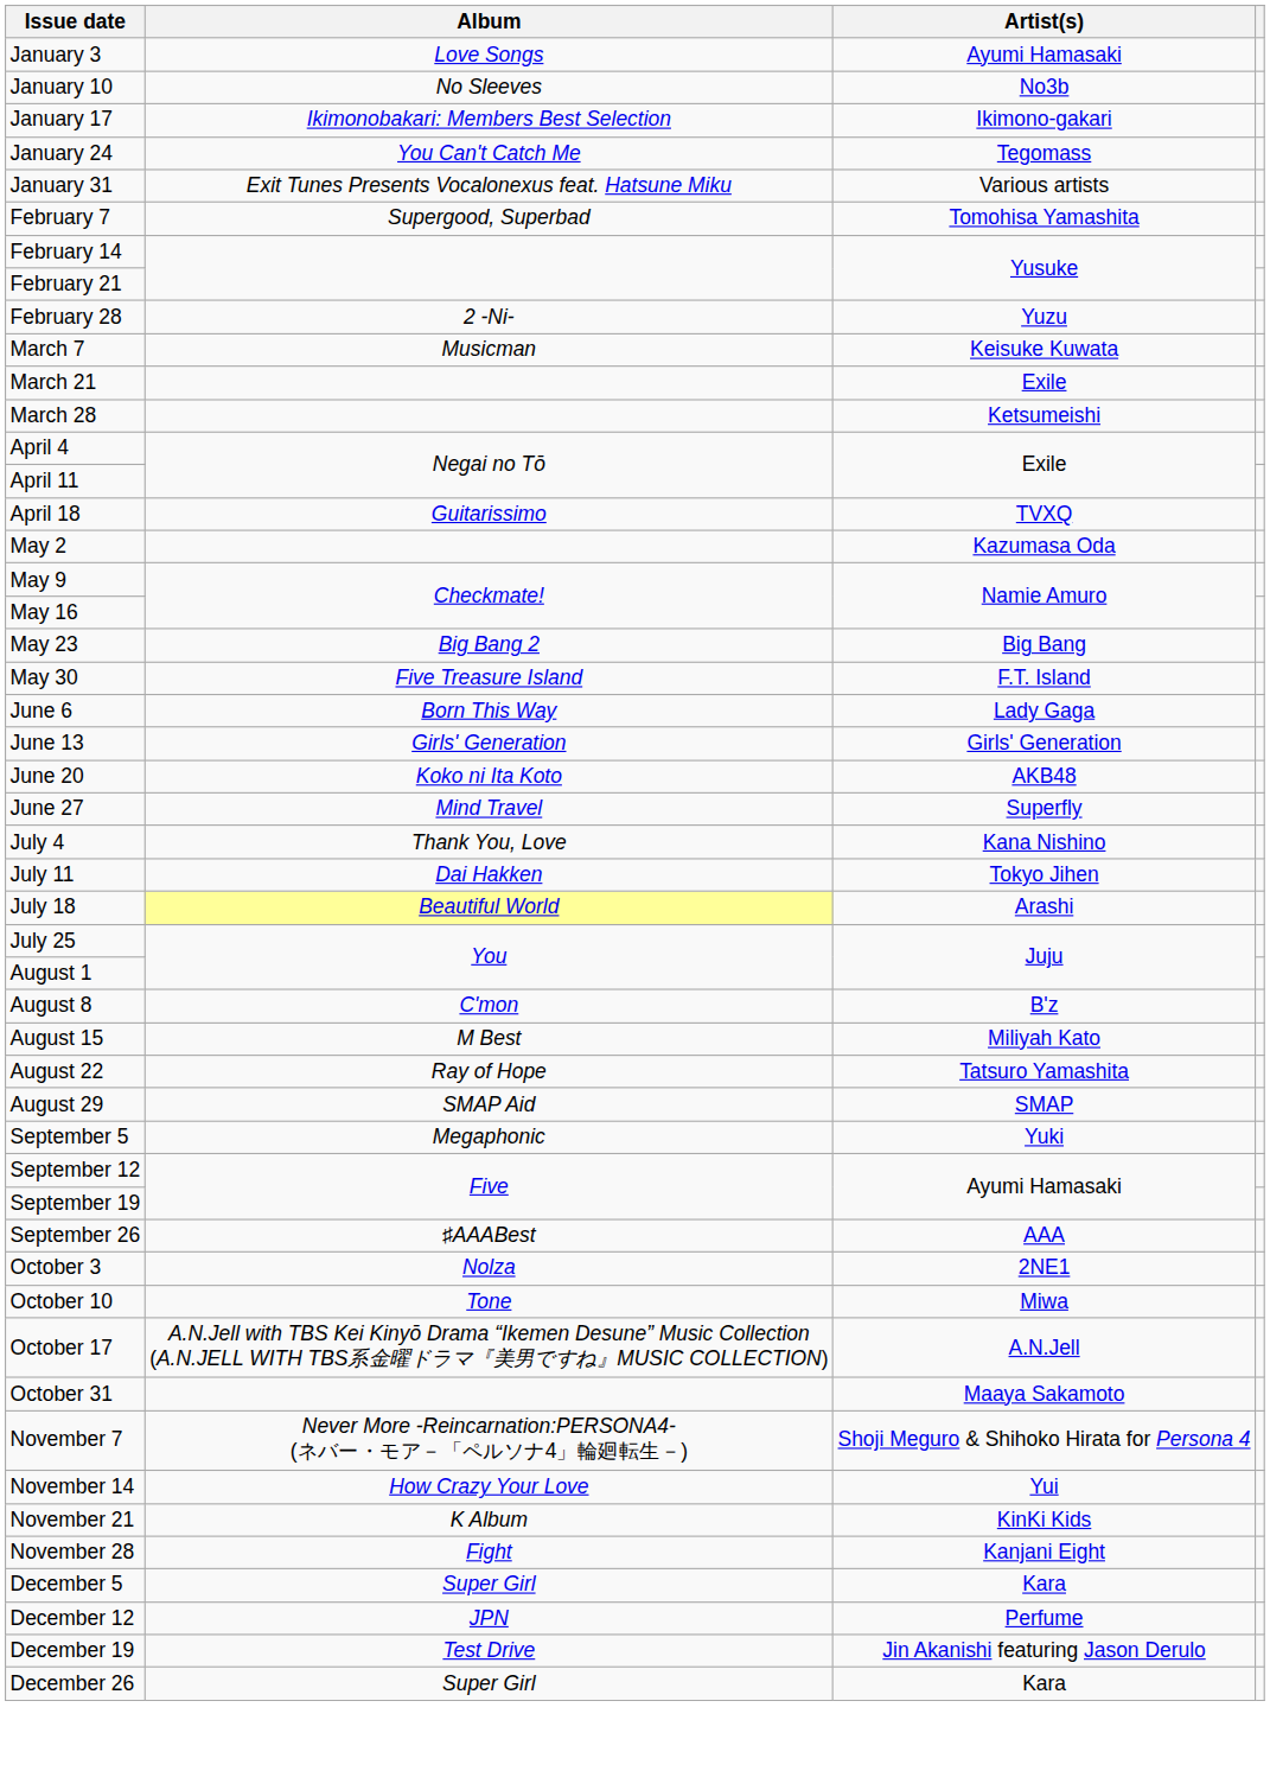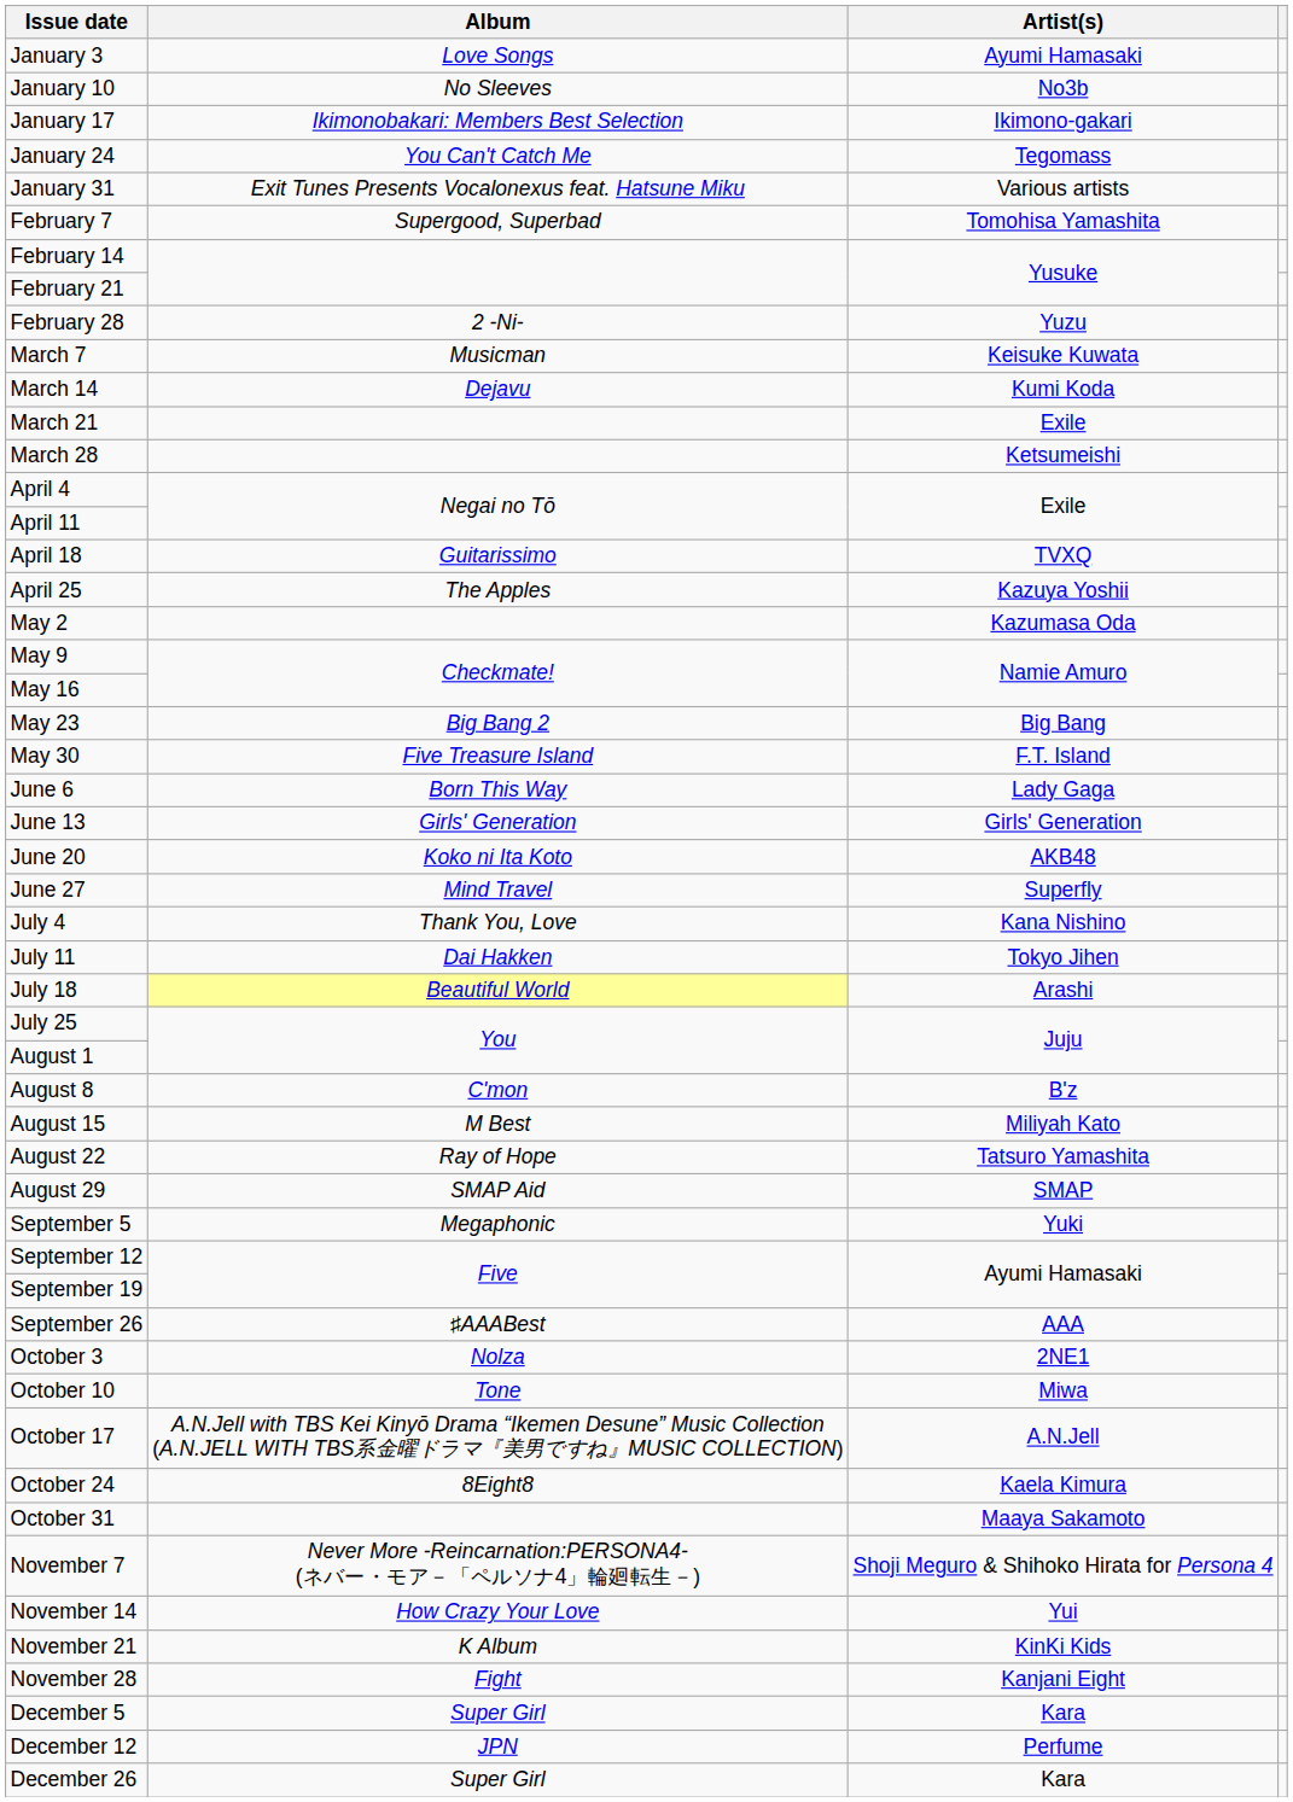 <table class="wikitable">
 <tr>
 <th style="text-align: center;">Issue date</th>
 <th style="text-align: center;">Album</th>
 <th style="text-align: center;">Artist(s)</th>
 <th style="text-align: center;"></th>
 </tr>
 <tr>
 <td>January 3</td>
 <td style="text-align: center;"><em><a href='#'>Love Songs</a></em></td>
 <td style="text-align: center;"><a href='#'>Ayumi Hamasaki</a></td>
 <td style="text-align: center;"></td>
 </tr>
 <tr>
 <td>January 10</td>
 <td style="text-align: center;"><em>No Sleeves</em></td>
 <td style="text-align: center;"><a href='#'>No3b</a></td>
 <td style="text-align: center;"></td>
 </tr>
 <tr>
 <td>January 17</td>
 <td style="text-align: center;"><em><a href='#'>Ikimonobakari: Members Best Selection</a></em></td>
 <td style="text-align: center;"><a href='#'>Ikimono-gakari</a></td>
 <td style="text-align: center;"></td>
 </tr>
 <tr>
 <td>January 24</td>
 <td style="text-align: center;"><em><a href='#'>You Can't Catch Me</a></em></td>
 <td style="text-align: center;"><a href='#'>Tegomass</a></td>
 <td style="text-align: center;"></td>
 </tr>
 <tr>
 <td>January 31</td>
 <td style="text-align: center;"><em>Exit Tunes Presents Vocalonexus feat. <a href='#'>Hatsune Miku</a></em></td>
 <td style="text-align: center;">Various artists</td>
 <td style="text-align: center;"></td>
 </tr>
 <tr>
 <td>February 7</td>
 <td style="text-align: center;"><em>Supergood, Superbad</em></td>
 <td style="text-align: center;"><a href='#'>Tomohisa Yamashita</a></td>
 <td style="text-align: center;"></td>
 </tr>
 <tr>
 <td>February 14</td>
 <td style="text-align: center;" rowspan="2"></td>
 <td style="text-align: center;" rowspan="2"><a href='#'>Yusuke</a></td>
 <td style="text-align: center;"></td>
 </tr>
 <tr>
 <td>February 21</td>
 <td style="text-align: center;"></td>
 </tr>
 <tr>
 <td>February 28</td>
 <td style="text-align: center;"><em>2 -Ni-</em></td>
 <td style="text-align: center;"><a href='#'>Yuzu</a></td>
 <td style="text-align: center;"></td>
 </tr>
 <tr>
 <td>March 7</td>
 <td style="text-align: center;"><em>Musicman</em></td>
 <td style="text-align: center;"><a href='#'>Keisuke Kuwata</a></td>
 <td style="text-align: center;"></td>
 </tr>
 <tr>
+<td>March 14</td>
+<td style="text-align: center;"><em><a href='#'>Dejavu</a></em></td>
+<td style="text-align: center;"><a href='#'>Kumi Koda</a></td>
+<td style="text-align: center;"></td>
+</tr>
+<tr>
 <td>March 21</td>
 <td style="text-align: center;"></td>
 <td style="text-align: center;"><a href='#'>Exile</a></td>
 <td style="text-align: center;"></td>
 </tr>
 <tr>
 <td>March 28</td>
 <td style="text-align: center;"></td>
 <td style="text-align: center;"><a href='#'>Ketsumeishi</a></td>
 <td style="text-align: center;"></td>
 </tr>
 <tr>
 <td>April 4</td>
 <td style="text-align: center;" rowspan="2"><em>Negai no Tō</em></td>
 <td style="text-align: center;" rowspan="2">Exile</td>
 <td style="text-align: center;"></td>
 </tr>
 <tr>
 <td>April 11</td>
 <td style="text-align: center;"></td>
 </tr>
 <tr>
 <td>April 18</td>
 <td style="text-align: center;"><em><a href='#'>Guitarissimo</a></em></td>
 <td style="text-align: center;"><a href='#'>TVXQ</a></td>
+<td style="text-align: center;"></td>
+</tr>
+<tr>
+<td>April 25</td>
+<td style="text-align: center;"><em>The Apples</em></td>
+<td style="text-align: center;"><a href='#'>Kazuya Yoshii</a></td>
 <td style="text-align: center;"></td>
 </tr>
 <tr>
 <td>May 2</td>
 <td style="text-align: center;"></td>
 <td style="text-align: center;"><a href='#'>Kazumasa Oda</a></td>
 <td style="text-align: center;"></td>
 </tr>
 <tr>
 <td>May 9</td>
 <td style="text-align: center;" rowspan="2"><em><a href='#'>Checkmate!</a></em></td>
 <td style="text-align: center;" rowspan="2"><a href='#'>Namie Amuro</a></td>
 <td style="text-align: center;"></td>
 </tr>
 <tr>
 <td>May 16</td>
 <td style="text-align: center;"></td>
 </tr>
 <tr>
 <td>May 23</td>
 <td style="text-align: center;"><em><a href='#'>Big Bang 2</a></em></td>
 <td style="text-align: center;"><a href='#'>Big Bang</a></td>
 <td style="text-align: center;"></td>
 </tr>
 <tr>
 <td>May 30</td>
 <td style="text-align: center;"><em><a href='#'>Five Treasure Island</a></em></td>
 <td style="text-align: center;"><a href='#'>F.T. Island</a></td>
 <td style="text-align: center;"></td>
 </tr>
 <tr>
 <td>June 6</td>
 <td style="text-align: center;"><em><a href='#'>Born This Way</a></em></td>
 <td style="text-align: center;"><a href='#'>Lady Gaga</a></td>
 <td style="text-align: center;"></td>
 </tr>
 <tr>
 <td>June 13</td>
 <td style="text-align: center;"><em><a href='#'>Girls' Generation</a></em></td>
 <td style="text-align: center;"><a href='#'>Girls' Generation</a></td>
 <td style="text-align: center;"></td>
 </tr>
 <tr>
 <td>June 20</td>
 <td style="text-align: center;"><em><a href='#'>Koko ni Ita Koto</a></em></td>
 <td style="text-align: center;"><a href='#'>AKB48</a></td>
 <td style="text-align: center;"></td>
 </tr>
 <tr>
 <td>June 27</td>
 <td style="text-align: center;"><em><a href='#'>Mind Travel</a></em></td>
 <td style="text-align: center;"><a href='#'>Superfly</a></td>
 <td style="text-align: center;"></td>
 </tr>
 <tr>
 <td>July 4</td>
 <td style="text-align: center;"><em>Thank You, Love</em></td>
 <td style="text-align: center;"><a href='#'>Kana Nishino</a></td>
 <td style="text-align: center;"></td>
 </tr>
 <tr>
 <td>July 11</td>
 <td style="text-align: center;"><em><a href='#'>Dai Hakken</a></em></td>
 <td style="text-align: center;"><a href='#'>Tokyo Jihen</a></td>
 <td style="text-align: center;"></td>
 </tr>
 <tr>
 <td>July 18</td>
 <td style="text-align: center; background-color:#FFFF99;"><em><a href='#'>Beautiful World</a></em> </td>
 <td style="text-align: center;"><a href='#'>Arashi</a></td>
 <td style="text-align: center;"></td>
 </tr>
 <tr>
 <td>July 25</td>
 <td style="text-align: center;" rowspan="2"><em><a href='#'>You</a></em></td>
 <td style="text-align: center;" rowspan="2"><a href='#'>Juju</a></td>
 <td style="text-align: center;"></td>
 </tr>
 <tr>
 <td>August 1</td>
 <td style="text-align: center;"></td>
 </tr>
 <tr>
 <td>August 8</td>
 <td style="text-align: center;"><em><a href='#'>C'mon</a></em></td>
 <td style="text-align: center;"><a href='#'>B'z</a></td>
 <td style="text-align: center;"></td>
 </tr>
 <tr>
 <td>August 15</td>
 <td style="text-align: center;"><em>M Best</em></td>
 <td style="text-align: center;"><a href='#'>Miliyah Kato</a></td>
 <td style="text-align: center;"></td>
 </tr>
 <tr>
 <td>August 22</td>
 <td style="text-align: center;"><em>Ray of Hope</em></td>
 <td style="text-align: center;"><a href='#'>Tatsuro Yamashita</a></td>
 <td style="text-align: center;"></td>
 </tr>
 <tr>
 <td>August 29</td>
 <td style="text-align: center;"><em>SMAP Aid</em></td>
 <td style="text-align: center;"><a href='#'>SMAP</a></td>
 <td style="text-align: center;"></td>
 </tr>
 <tr>
 <td>September 5</td>
 <td style="text-align: center;"><em>Megaphonic</em></td>
 <td style="text-align: center;"><a href='#'>Yuki</a></td>
 <td style="text-align: center;"></td>
 </tr>
 <tr>
 <td>September 12</td>
 <td style="text-align: center;" rowspan="2"><em><a href='#'>Five</a></em></td>
 <td style="text-align: center;" rowspan="2">Ayumi Hamasaki</td>
 <td style="text-align: center;"></td>
 </tr>
 <tr>
 <td>September 19</td>
 <td style="text-align: center;"></td>
 </tr>
 <tr>
 <td>September 26</td>
 <td style="text-align: center;"><em>♯AAABest</em></td>
 <td style="text-align: center;"><a href='#'>AAA</a></td>
 <td style="text-align: center;"></td>
 </tr>
 <tr>
 <td>October 3</td>
 <td style="text-align: center;"><em><a href='#'>Nolza</a></em></td>
 <td style="text-align: center;"><a href='#'>2NE1</a></td>
 <td style="text-align: center;"></td>
 </tr>
 <tr>
 <td>October 10</td>
 <td style="text-align: center;"><em><a href='#'>Tone</a></em></td>
 <td style="text-align: center;"><a href='#'>Miwa</a></td>
 <td style="text-align: center;"></td>
 </tr>
 <tr>
 <td>October 17</td>
 <td style="text-align: center;"><em>A.N.Jell with TBS Kei Kinyō Drama “Ikemen Desune” Music Collection</em><br>(<em>A.N.JELL WITH TBS系金曜ドラマ『美男ですね』MUSIC COLLECTION</em>)</td>
 <td style="text-align: center;"><a href='#'>A.N.Jell</a></td>
 <td style="text-align: center;"></td>
 </tr>
 <tr>
+<td>October 24</td>
+<td style="text-align: center;"><em>8Eight8</em></td>
+<td style="text-align: center;"><a href='#'>Kaela Kimura</a></td>
+<td style="text-align: center;"></td>
+</tr>
+<tr>
 <td>October 31</td>
 <td style="text-align: center;"></td>
 <td style="text-align: center;"><a href='#'>Maaya Sakamoto</a></td>
 <td style="text-align: center;"></td>
 </tr>
 <tr>
 <td>November 7</td>
 <td style="text-align: center;"><em>Never More -Reincarnation:PERSONA4-</em><br>(ネバー・モア－「ペルソナ4」輪廻転生－)</td>
 <td style="text-align: center;"><a href='#'>Shoji Meguro</a> & Shihoko Hirata for <em><a href='#'>Persona 4</a></em></td>
 <td style="text-align: center;"></td>
 </tr>
 <tr>
 <td>November 14</td>
 <td style="text-align: center;"><em><a href='#'>How Crazy Your Love</a></em></td>
 <td style="text-align: center;"><a href='#'>Yui</a></td>
 <td style="text-align: center;"></td>
 </tr>
 <tr>
 <td>November 21</td>
 <td style="text-align: center;"><em>K Album</em></td>
 <td style="text-align: center;"><a href='#'>KinKi Kids</a></td>
 <td style="text-align: center;"></td>
 </tr>
 <tr>
 <td>November 28</td>
 <td style="text-align: center;"><em><a href='#'>Fight</a></em></td>
 <td style="text-align: center;"><a href='#'>Kanjani Eight</a></td>
 <td style="text-align: center;"></td>
 </tr>
 <tr>
 <td>December 5</td>
 <td style="text-align: center;"><em><a href='#'>Super Girl</a></em></td>
 <td style="text-align: center;"><a href='#'>Kara</a></td>
 <td style="text-align: center;"></td>
 </tr>
 <tr>
 <td>December 12</td>
 <td style="text-align: center;"><em><a href='#'>JPN</a></em></td>
 <td style="text-align: center;"><a href='#'>Perfume</a></td>
 <td style="text-align: center;"></td>
 </tr>
 <tr>
-<td>December 19</td>
-<td style="text-align: center;"><em><a href='#'>Test Drive</a></em></td>
-<td style="text-align: center;"><a href='#'>Jin Akanishi</a> featuring <a href='#'>Jason Derulo</a></td>
-<td style="text-align: center;"></td>
-</tr>
-<tr>
 <td>December 26</td>
 <td style="text-align: center;"><em>Super Girl</em></td>
 <td style="text-align: center;">Kara</td>
 <td style="text-align: center;"></td>
 </tr>
 </table>
